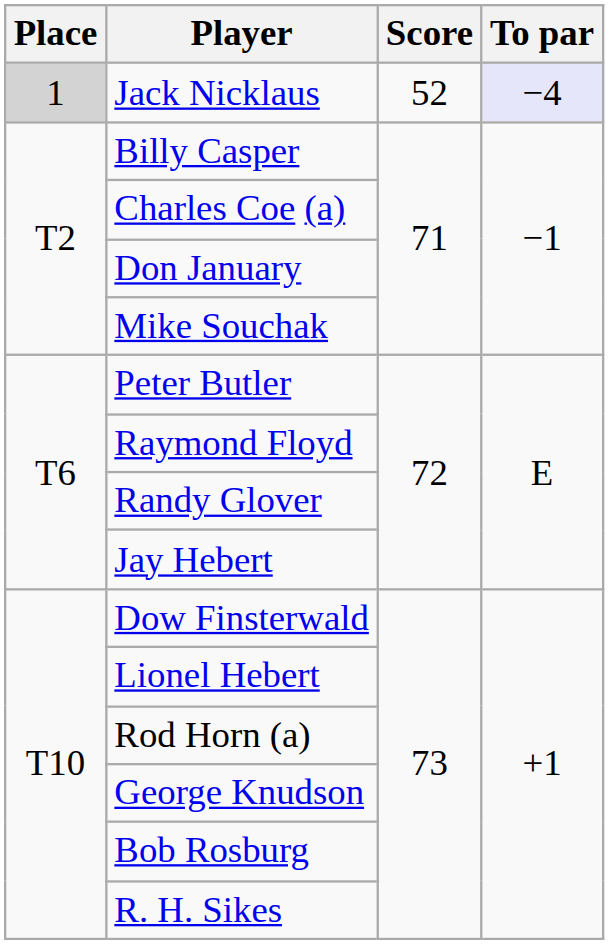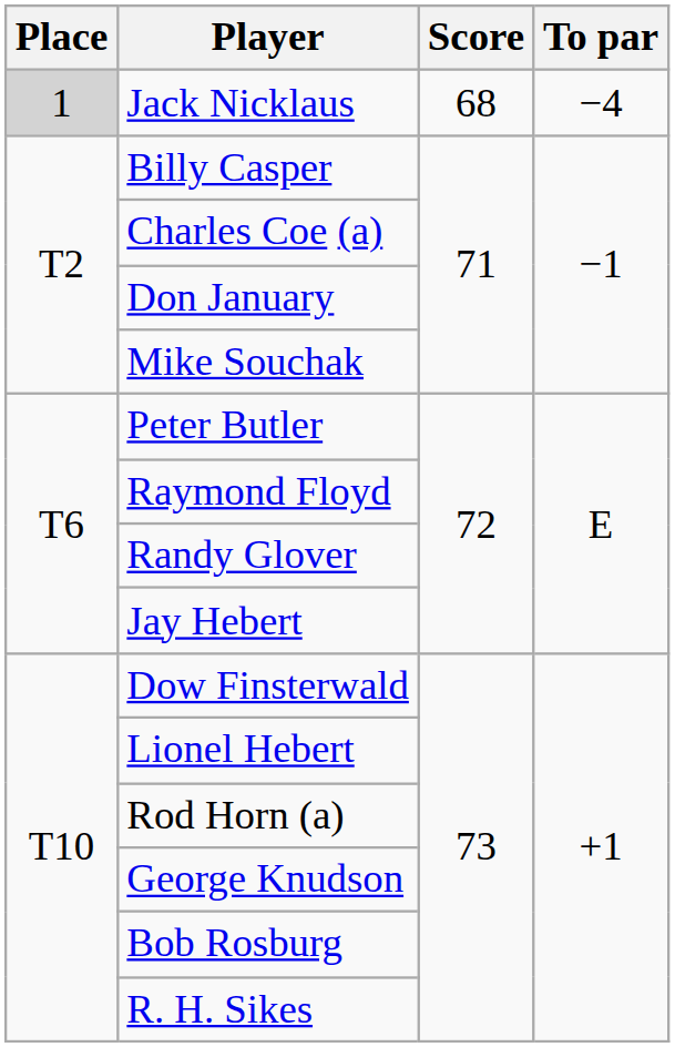 <table class="wikitable">
 <tr>
 <th>Place</th>
 <th>Player</th>
 <th>Score</th>
 <th>To par</th>
 </tr>
 <tr>
 <td align="center" style="background: lightgrey;">1</td>
 <td> <a href='#'>Jack Nicklaus</a></td>
-<td align="center">52</td>
-<td align="center" style="background: lavender;">−4</td>
+<td align="center">68</td>
+<td align="center">−4</td>
 </tr>
 <tr>
 <td rowspan="4" align="center">T2</td>
 <td> <a href='#'>Billy Casper</a></td>
 <td rowspan="4" align="center">71</td>
 <td rowspan="4" align="center">−1</td>
 </tr>
 <tr>
 <td> <a href='#'>Charles Coe</a> <a href='#'>(a)</a></td>
 </tr>
 <tr>
 <td> <a href='#'>Don January</a></td>
 </tr>
 <tr>
 <td> <a href='#'>Mike Souchak</a></td>
 </tr>
 <tr>
 <td rowspan="4" align="center">T6</td>
 <td> <a href='#'>Peter Butler</a></td>
 <td rowspan="4" align="center">72</td>
 <td rowspan="4" align="center">E</td>
 </tr>
 <tr>
 <td> <a href='#'>Raymond Floyd</a></td>
 </tr>
 <tr>
 <td> <a href='#'>Randy Glover</a></td>
 </tr>
 <tr>
 <td> <a href='#'>Jay Hebert</a></td>
 </tr>
 <tr>
 <td rowspan="6" align="center">T10</td>
 <td> <a href='#'>Dow Finsterwald</a></td>
 <td rowspan="6" align="center">73</td>
 <td rowspan="6" align="center">+1</td>
 </tr>
 <tr>
 <td> <a href='#'>Lionel Hebert</a></td>
 </tr>
 <tr>
 <td> Rod Horn (a)</td>
 </tr>
 <tr>
 <td> <a href='#'>George Knudson</a></td>
 </tr>
 <tr>
 <td> <a href='#'>Bob Rosburg</a></td>
 </tr>
 <tr>
 <td> <a href='#'>R. H. Sikes</a></td>
 </tr>
 </table>
